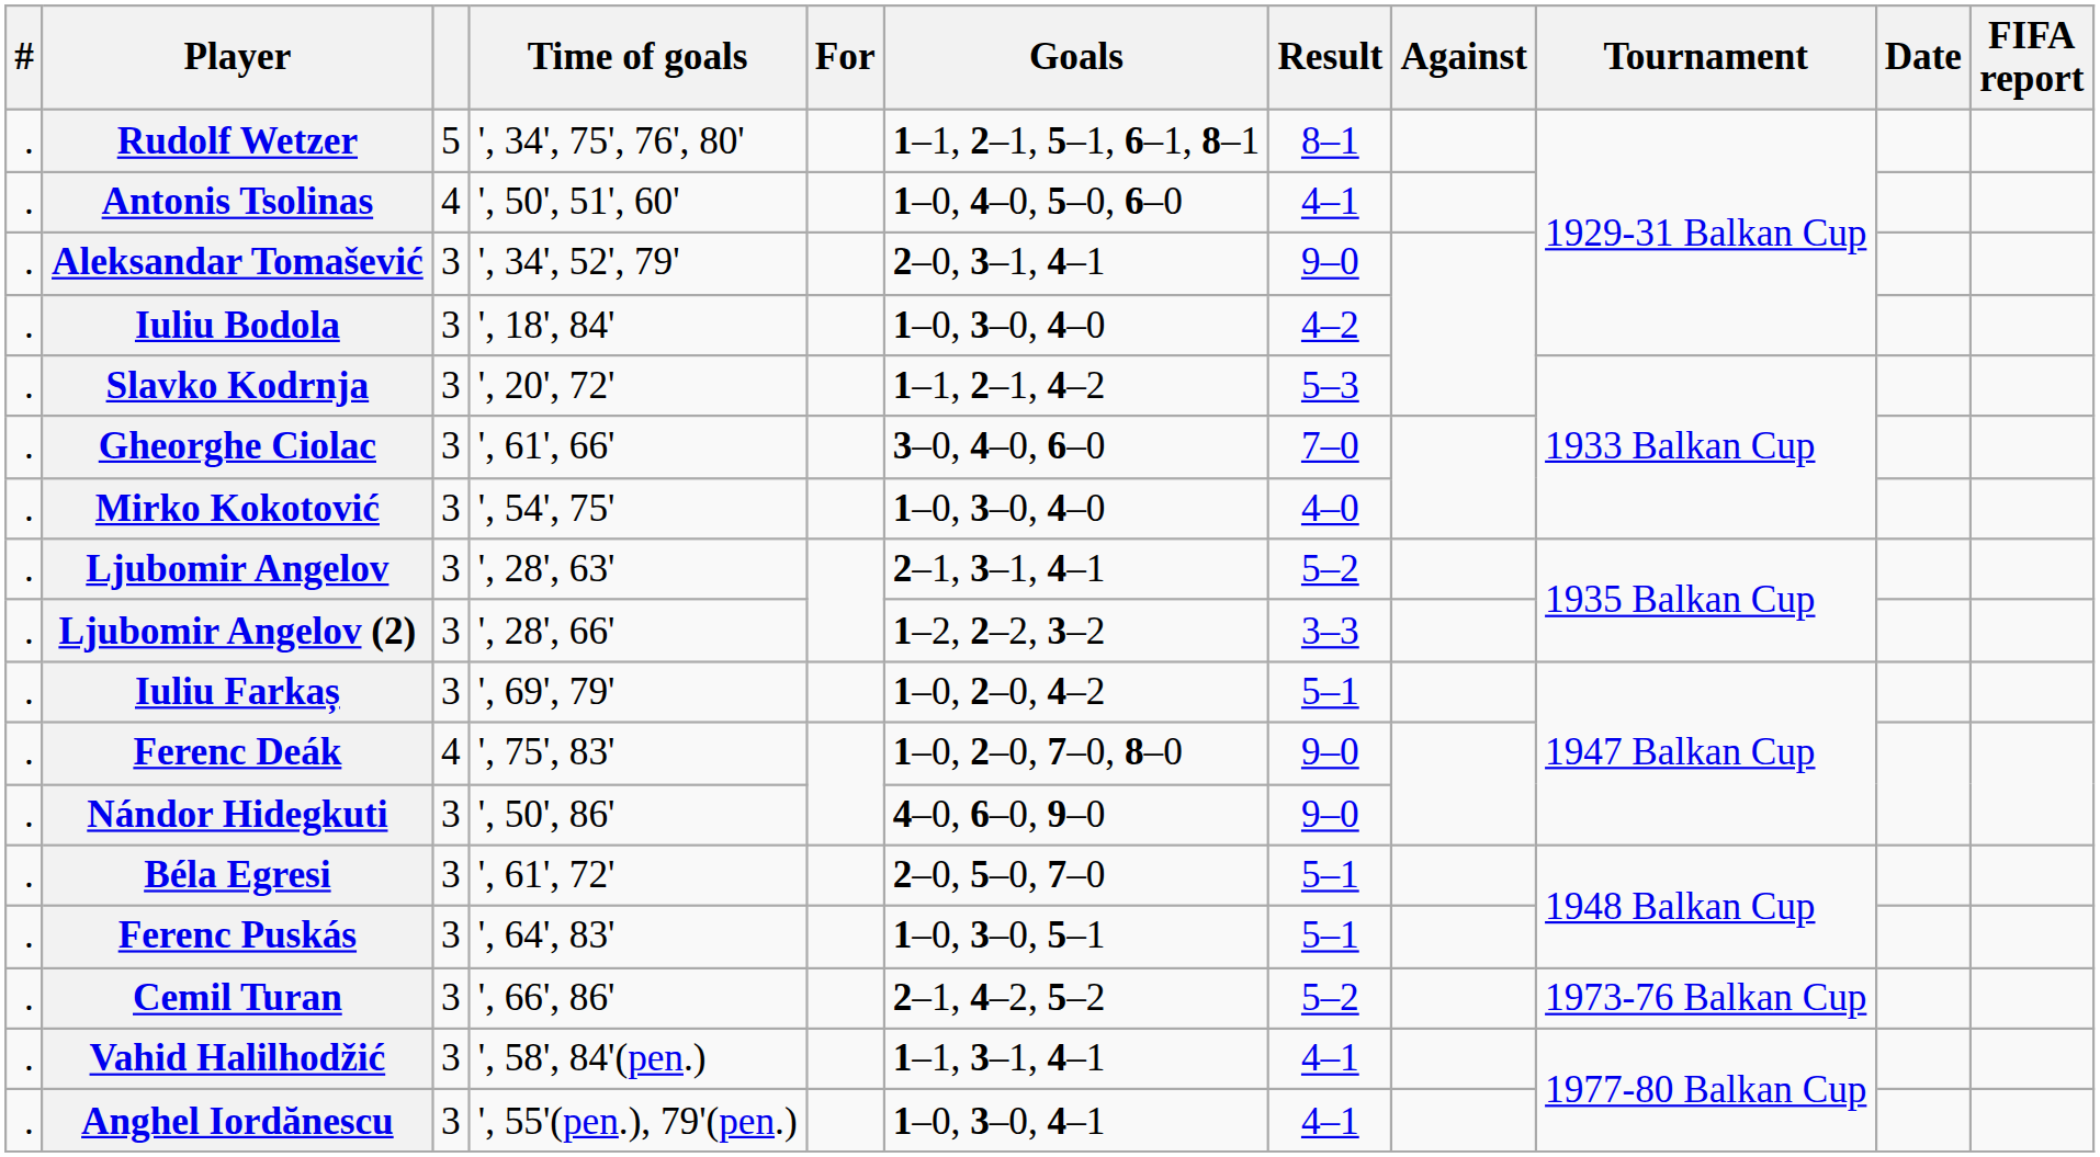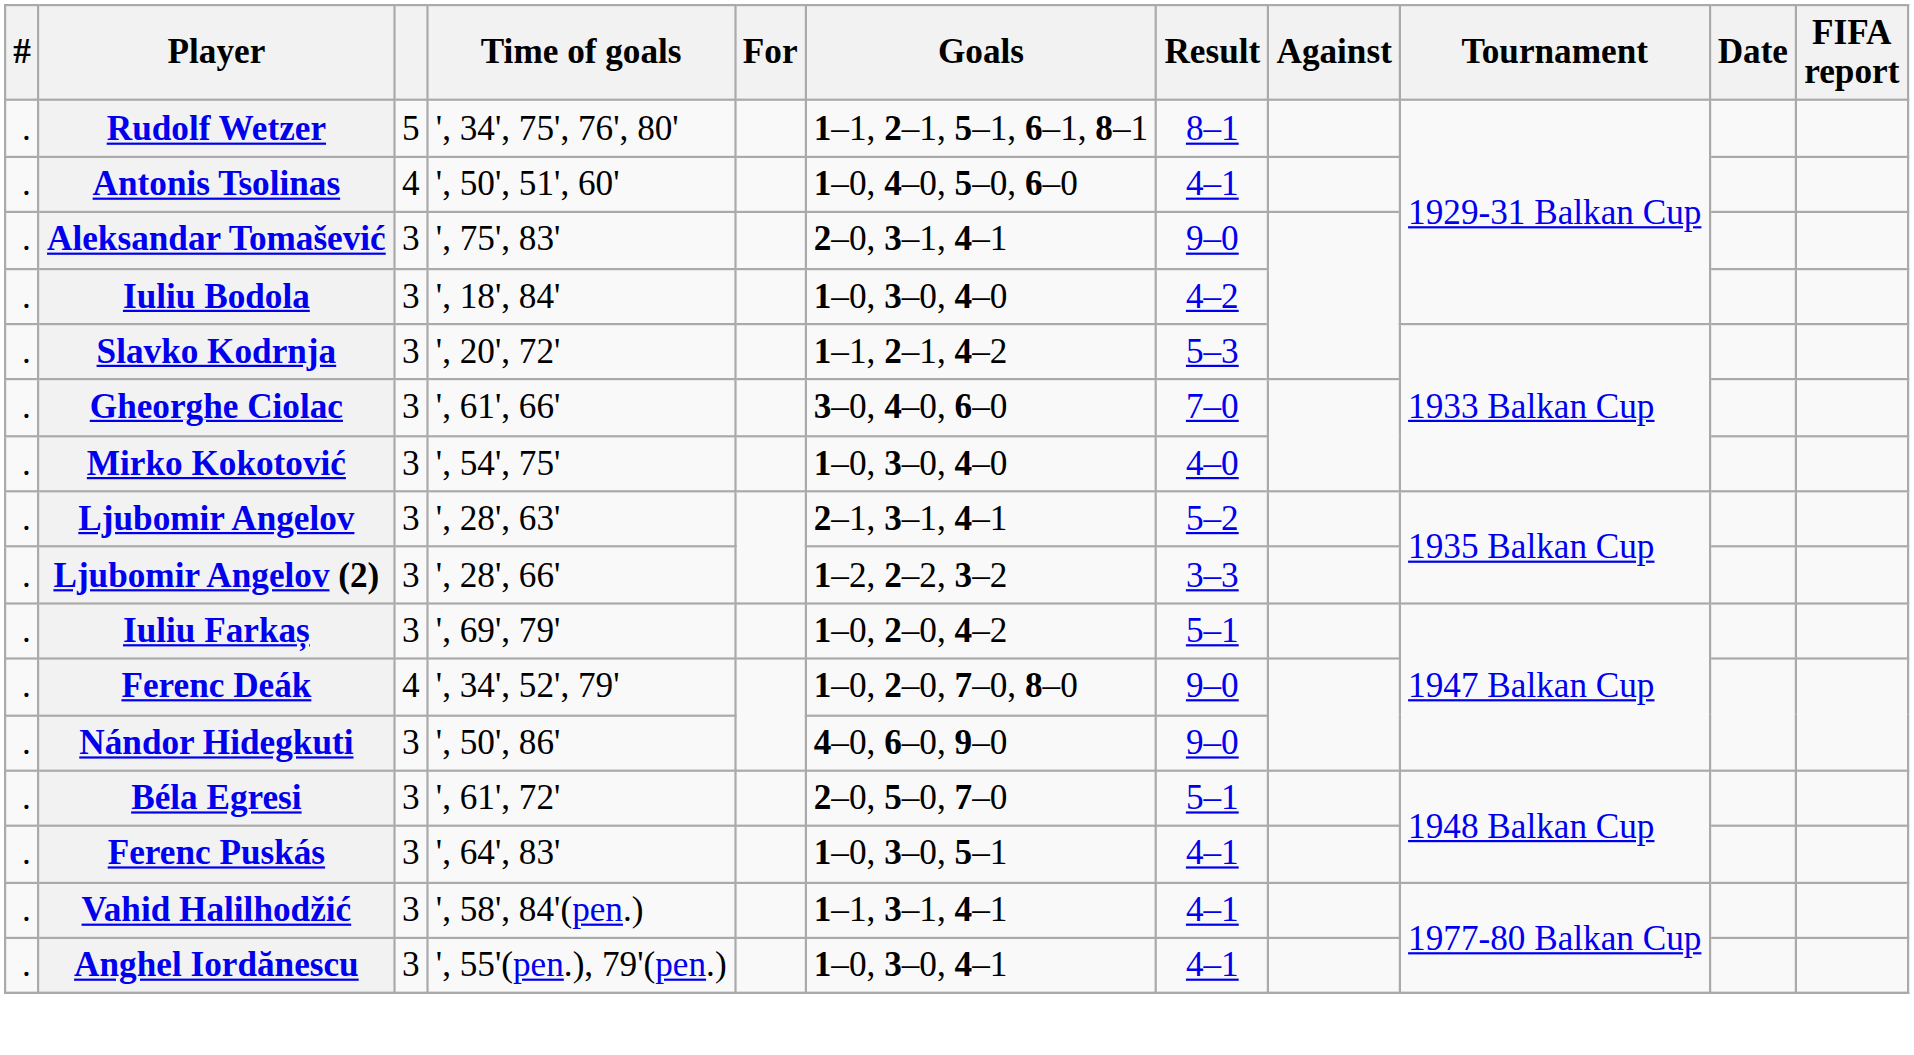 <table class="wikitable plainrowheaders sortable">
 <tr>
 <th scope=col>#</th>
 <th scope=col>Player</th>
 <th scope=col></th>
 <th scope=col>Time of goals</th>
 <th scope=col>For</th>
 <th scope=col class="unsortable">Goals</th>
 <th scope=col>Result</th>
 <th scope=col>Against</th>
 <th scope=col>Tournament</th>
 <th scope=col>Date</th>
 <th scope=col class="unsortable">FIFA<br>report</th>
 </tr>
 <tr>
 <td align="right">.</td>
 <th scope=row data-sort-value="Wetzer, Rudolf"><a href='#'>Rudolf Wetzer</a></th>
 <td align="center">5</td>
 <td>', 34', 75', 76', 80'</td>
 <td></td>
 <td><strong>1</strong>–1, <strong>2</strong>–1, <strong>5</strong>–1, <strong>6</strong>–1, <strong>8</strong>–1</td>
 <td align=center> <a href='#'>8–1</a></td>
 <td></td>
 <td rowspan=4><a href='#'>1929-31 Balkan Cup</a></td>
 <td></td>
 <td></td>
 </tr>
 <tr>
 <td align="right">.</td>
 <th scope=row data-sort-value="Tsolinas, Antonis"><a href='#'>Antonis Tsolinas</a></th>
 <td align="center">4</td>
 <td>', 50', 51', 60'</td>
 <td></td>
 <td><strong>1</strong>–0, <strong>4</strong>–0, <strong>5</strong>–0, <strong>6</strong>–0</td>
 <td align=center> <a href='#'>4–1</a></td>
 <td></td>
 <td></td>
 <td></td>
 </tr>
 <tr>
 <td align="right">.</td>
 <th scope=row data-sort-value="Tomasevic, Aleksandar"><a href='#'>Aleksandar Tomašević</a></th>
 <td align="center">3</td>
-<td>', 34', 52', 79'</td>
+<td>', 75', 83'</td>
 <td></td>
 <td><strong>2</strong>–0, <strong>3</strong>–1, <strong>4</strong>–1</td>
 <td align=center> <a href='#'>9–0</a></td>
 <td rowspan="3"></td>
 <td></td>
 <td></td>
 </tr>
 <tr>
 <td align="right">.</td>
 <th scope=row data-sort-value="Bodola, Iuliu"><a href='#'>Iuliu Bodola</a></th>
 <td align="center">3</td>
 <td>', 18', 84'</td>
 <td></td>
 <td><strong>1</strong>–0, <strong>3</strong>–0, <strong>4</strong>–0</td>
 <td align=center> <a href='#'>4–2</a></td>
 <td></td>
 <td></td>
 </tr>
 <tr>
 <td align="right">.</td>
 <th scope=row data-sort-value="Kodrnja, Slavko"><a href='#'>Slavko Kodrnja</a></th>
 <td align="center">3</td>
 <td>', 20', 72'</td>
 <td></td>
 <td><strong>1</strong>–1, <strong>2</strong>–1, <strong>4</strong>–2</td>
 <td align=center> <a href='#'>5–3</a></td>
 <td rowspan=3><a href='#'>1933 Balkan Cup</a></td>
 <td></td>
 <td></td>
 </tr>
 <tr>
 <td align="right">.</td>
 <th scope=row data-sort-value="Ciolac, Gheorghe"><a href='#'>Gheorghe Ciolac</a></th>
 <td align="center">3</td>
 <td>', 61', 66'</td>
 <td></td>
 <td><strong>3</strong>–0, <strong>4</strong>–0, <strong>6</strong>–0</td>
 <td align=center> <a href='#'>7–0</a></td>
 <td rowspan=2></td>
 <td></td>
 <td></td>
 </tr>
 <tr>
 <td align="right">.</td>
 <th scope=row data-sort-value="Kokotović, Mirko"><a href='#'>Mirko Kokotović</a></th>
 <td align="center">3</td>
 <td>', 54', 75'</td>
 <td></td>
 <td><strong>1</strong>–0, <strong>3</strong>–0, <strong>4</strong>–0</td>
 <td align=center> <a href='#'>4–0</a></td>
 <td></td>
 <td></td>
 </tr>
 <tr>
 <td align="right">.</td>
 <th scope=row data-sort-value="Angelov, Ljubomir"><a href='#'>Ljubomir Angelov</a></th>
 <td align="center">3</td>
 <td>', 28', 63'</td>
 <td rowspan=2></td>
 <td><strong>2</strong>–1, <strong>3</strong>–1, <strong>4</strong>–1</td>
 <td align=center> <a href='#'>5–2</a></td>
 <td></td>
 <td rowspan=2><a href='#'>1935 Balkan Cup</a></td>
 <td></td>
 <td></td>
 </tr>
 <tr>
 <td align="right">.</td>
 <th scope=row data-sort-value="Angelov, Ljubomir"><a href='#'>Ljubomir Angelov</a> (2)</th>
 <td align="center">3</td>
 <td>', 28', 66'</td>
 <td><strong>1</strong>–2, <strong>2</strong>–2, <strong>3</strong>–2</td>
 <td align=center> <a href='#'>3–3</a></td>
 <td></td>
 <td></td>
 <td></td>
 </tr>
 <tr>
 <td align="right">.</td>
 <th scope=row data-sort-value="Farkaș, Iuliu"><a href='#'>Iuliu Farkaș</a></th>
 <td align="center">3</td>
 <td>', 69', 79'</td>
 <td></td>
 <td><strong>1</strong>–0, <strong>2</strong>–0, <strong>4</strong>–2</td>
 <td align=center> <a href='#'>5–1</a></td>
 <td></td>
 <td rowspan=3><a href='#'>1947 Balkan Cup</a></td>
 <td></td>
 <td></td>
 </tr>
 <tr>
 <td align="right">.</td>
 <th scope=row data-sort-value="Deák, Ferenc"><a href='#'>Ferenc Deák</a></th>
 <td align="center">4</td>
-<td>', 75', 83'</td>
+<td>', 34', 52', 79'</td>
 <td rowspan=2></td>
 <td><strong>1</strong>–0, <strong>2</strong>–0, <strong>7</strong>–0, <strong>8</strong>–0</td>
 <td align=center> <a href='#'>9–0</a></td>
 <td rowspan=2></td>
 <td rowspan=2></td>
 <td rowspan=2></td>
 </tr>
 <tr>
 <td align="right">.</td>
 <th scope=row data-sort-value="Hidegkuti, Nándor"><a href='#'>Nándor Hidegkuti</a></th>
 <td align="center">3</td>
 <td>', 50', 86'</td>
 <td><strong>4</strong>–0, <strong>6</strong>–0, <strong>9</strong>–0</td>
 <td align=center> <a href='#'>9–0</a></td>
 </tr>
 <tr>
 <td align="right">.</td>
 <th scope=row data-sort-value="Egresi, Béla"><a href='#'>Béla Egresi</a></th>
 <td align="center">3</td>
 <td>', 61', 72'</td>
 <td></td>
 <td><strong>2</strong>–0, <strong>5</strong>–0, <strong>7</strong>–0</td>
 <td align=center> <a href='#'>5–1</a></td>
 <td></td>
 <td rowspan=2><a href='#'>1948 Balkan Cup</a></td>
 <td></td>
 <td></td>
 </tr>
 <tr>
 <td align="right">.</td>
 <th scope=row data-sort-value="Puskás, Ferenc"><a href='#'>Ferenc Puskás</a></th>
 <td align="center">3</td>
 <td>', 64', 83'</td>
 <td></td>
 <td><strong>1</strong>–0, <strong>3</strong>–0, <strong>5</strong>–1</td>
-<td align=center> <a href='#'>5–1</a></td>
+<td align=center> <a href='#'>4–1</a></td>
 <td></td>
-<td></td>
-<td></td>
-</tr>
-<tr>
-<td align="right">.</td>
-<th scope=row data-sort-value="Turan, Cemil"><a href='#'>Cemil Turan</a></th>
-<td align="center">3</td>
-<td>', 66', 86'</td>
-<td></td>
-<td><strong>2</strong>–1, <strong>4</strong>–2, <strong>5</strong>–2</td>
-<td align=center> <a href='#'>5–2</a></td>
-<td></td>
-<td><a href='#'>1973-76 Balkan Cup</a></td>
 <td></td>
 <td></td>
 </tr>
 <tr>
 <td align="right">.</td>
 <th scope=row data-sort-value="Halilhodžić, Vahid"><a href='#'>Vahid Halilhodžić</a></th>
 <td align="center">3</td>
 <td>', 58', 84'(<a href='#'>pen</a>.)</td>
 <td></td>
 <td><strong>1</strong>–1, <strong>3</strong>–1, <strong>4</strong>–1</td>
 <td align=center> <a href='#'>4–1</a></td>
 <td></td>
 <td rowspan=2><a href='#'>1977-80 Balkan Cup</a></td>
 <td></td>
 <td></td>
 </tr>
 <tr>
 <td align="right">.</td>
 <th scope=row data-sort-value="Iordănescu, Anghel"><a href='#'>Anghel Iordănescu</a></th>
 <td align="center">3</td>
 <td>', 55'(<a href='#'>pen</a>.), 79'(<a href='#'>pen</a>.)</td>
 <td></td>
 <td><strong>1</strong>–0, <strong>3</strong>–0, <strong>4</strong>–1</td>
 <td align=center> <a href='#'>4–1</a></td>
 <td></td>
 <td></td>
 <td></td>
 </tr>
 <tr>
 </tr>
 </table>
